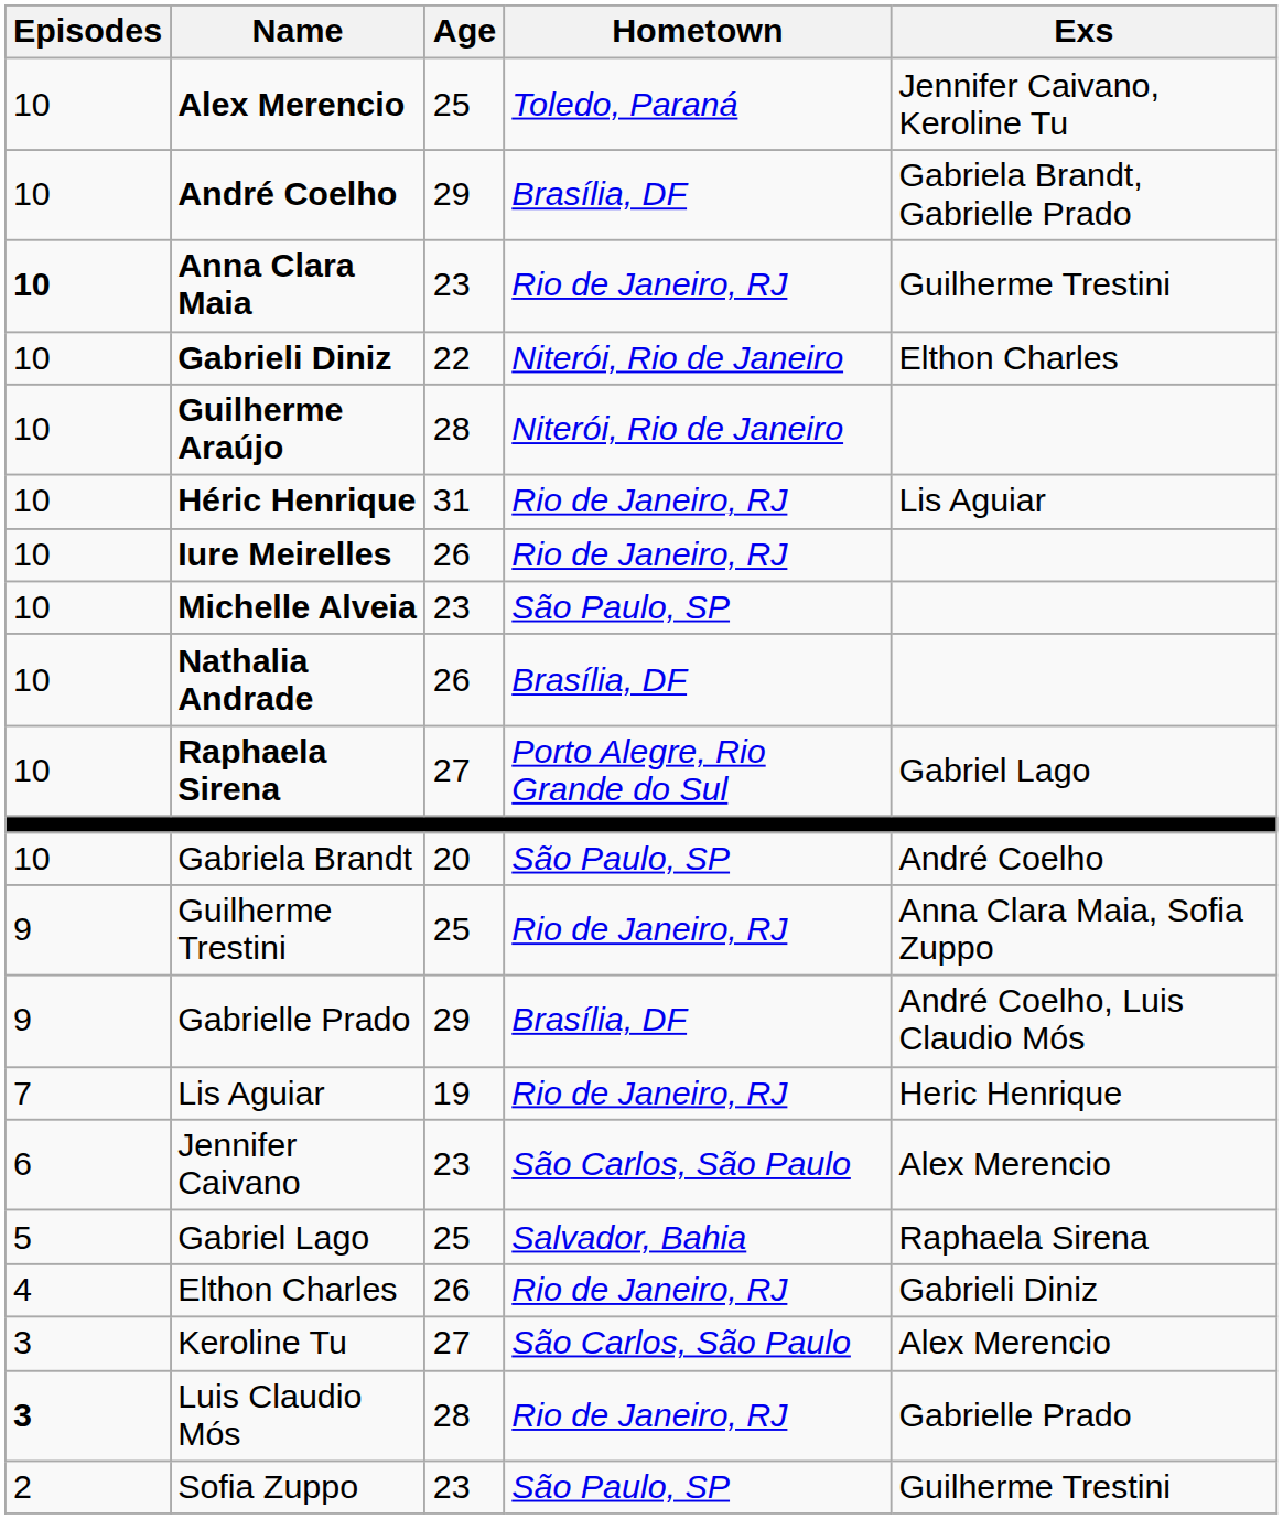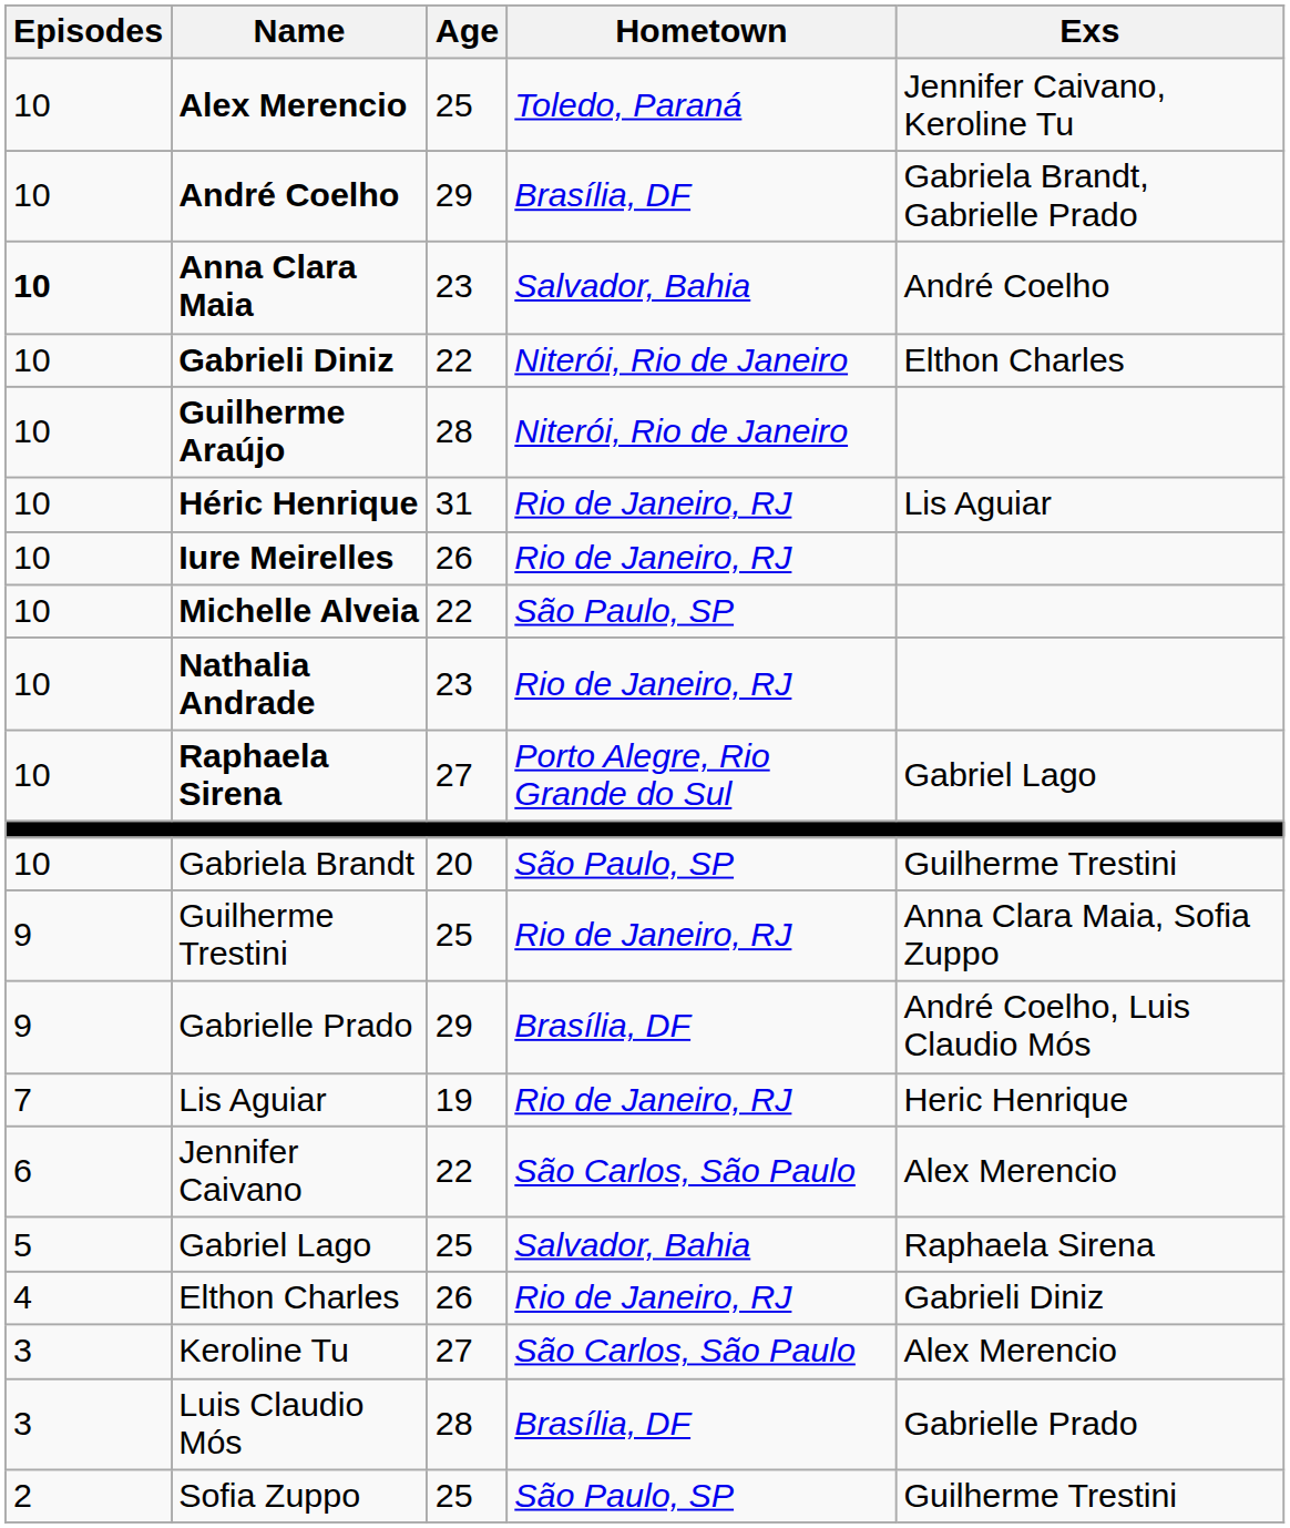 <table class="wikitable sortable">
 <tr>
 <th>Episodes</th>
 <th>Name</th>
 <th>Age</th>
 <th>Hometown</th>
 <th>Exs</th>
 </tr>
 <tr>
 <td>10</td>
 <td><strong>Alex Merencio</strong></td>
 <td>25</td>
 <td><em><a href='#'>Toledo, Paraná</a></em></td>
 <td>Jennifer Caivano, Keroline Tu</td>
 </tr>
 <tr>
 <td>10</td>
 <td><strong>André Coelho</strong></td>
 <td>29</td>
 <td><em><a href='#'>Brasília, DF</a></em></td>
 <td>Gabriela Brandt, Gabrielle Prado</td>
 </tr>
 <tr>
 <td><strong>10</strong></td>
 <td><strong>Anna Clara Maia</strong></td>
 <td>23</td>
-<td><em><a href='#'>Rio de Janeiro, RJ</a></em></td>
-<td>Guilherme Trestini</td>
+<td><em><a href='#'>Salvador, Bahia</a></em></td>
+<td>André Coelho</td>
 </tr>
 <tr>
 <td>10</td>
 <td><strong>Gabrieli Diniz</strong></td>
 <td>22</td>
 <td><em><a href='#'>Niterói, Rio de Janeiro</a></em></td>
 <td>Elthon Charles</td>
 </tr>
 <tr>
 <td>10</td>
 <td><strong>Guilherme Araújo</strong></td>
 <td>28</td>
 <td><em><a href='#'>Niterói, Rio de Janeiro</a></em></td>
 <td></td>
 </tr>
 <tr>
 <td>10</td>
 <td><strong>Héric Henrique</strong></td>
 <td>31</td>
 <td><em><a href='#'>Rio de Janeiro, RJ</a></em></td>
 <td>Lis Aguiar</td>
 </tr>
 <tr>
 <td>10</td>
 <td><strong>Iure Meirelles</strong></td>
 <td>26</td>
 <td><em><a href='#'>Rio de Janeiro, RJ</a></em></td>
 <td></td>
 </tr>
 <tr>
 <td>10</td>
 <td><strong>Michelle Alveia</strong></td>
-<td>23</td>
+<td>22</td>
 <td><em><a href='#'>São Paulo, SP</a></em></td>
 <td></td>
 </tr>
 <tr>
 <td>10</td>
 <td><strong>Nathalia Andrade</strong></td>
-<td>26</td>
-<td><em><a href='#'>Brasília, DF</a></em></td>
+<td>23</td>
+<td><em><a href='#'>Rio de Janeiro, RJ</a></em></td>
 <td></td>
 </tr>
 <tr>
 <td>10</td>
 <td><strong>Raphaela Sirena</strong></td>
 <td>27</td>
 <td><em><a href='#'>Porto Alegre, Rio Grande do Sul</a></em></td>
 <td>Gabriel Lago</td>
 </tr>
 <tr>
 <th style="background:#000;" colspan="6"></th>
 </tr>
 <tr>
 <td>10</td>
 <td>Gabriela Brandt</td>
 <td>20</td>
 <td><em><a href='#'>São Paulo, SP</a></em></td>
-<td>André Coelho</td>
+<td>Guilherme Trestini</td>
 </tr>
 <tr>
 <td>9</td>
 <td>Guilherme Trestini</td>
 <td>25</td>
 <td><em><a href='#'>Rio de Janeiro, RJ</a></em></td>
 <td>Anna Clara Maia, Sofia Zuppo</td>
 </tr>
 <tr>
 <td>9</td>
 <td>Gabrielle Prado</td>
 <td>29</td>
 <td><em><a href='#'>Brasília, DF</a></em></td>
 <td>André Coelho, Luis Claudio Mós</td>
 </tr>
 <tr>
 <td>7</td>
 <td>Lis Aguiar</td>
 <td>19</td>
 <td><em><a href='#'>Rio de Janeiro, RJ</a></em></td>
 <td>Heric Henrique</td>
 </tr>
 <tr>
 <td>6</td>
 <td>Jennifer Caivano</td>
-<td>23</td>
+<td>22</td>
 <td><em><a href='#'>São Carlos, São Paulo</a></em></td>
 <td>Alex Merencio</td>
 </tr>
 <tr>
 <td>5</td>
 <td>Gabriel Lago</td>
 <td>25</td>
 <td><em><a href='#'>Salvador, Bahia</a></em></td>
 <td>Raphaela Sirena</td>
 </tr>
 <tr>
 <td>4</td>
 <td>Elthon Charles</td>
 <td>26</td>
 <td><em><a href='#'>Rio de Janeiro, RJ</a></em></td>
 <td>Gabrieli Diniz</td>
 </tr>
 <tr>
 <td>3</td>
 <td>Keroline Tu</td>
 <td>27</td>
 <td><em><a href='#'>São Carlos, São Paulo</a></em></td>
 <td>Alex Merencio</td>
 </tr>
 <tr>
-<td><strong>3</strong></td>
+<td>3</td>
 <td>Luis Claudio Mós</td>
 <td>28</td>
-<td><em><a href='#'>Rio de Janeiro, RJ</a></em></td>
+<td><em><a href='#'>Brasília, DF</a></em></td>
 <td>Gabrielle Prado</td>
 </tr>
 <tr>
 <td>2</td>
 <td>Sofia Zuppo</td>
-<td>23</td>
+<td>25</td>
 <td><em><a href='#'>São Paulo, SP</a></em></td>
 <td>Guilherme Trestini</td>
 </tr>
 </table>
